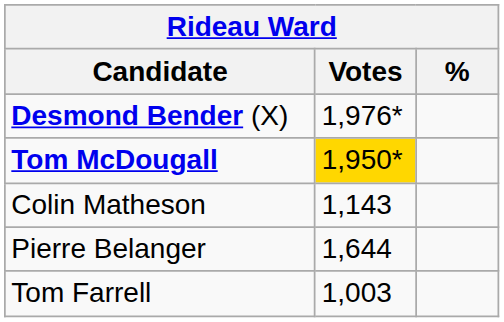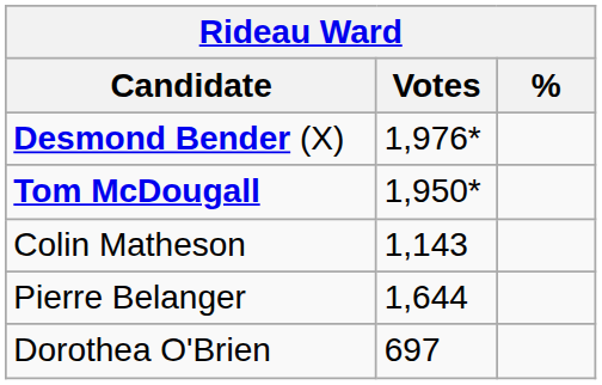 <table class="wikitable">
 <tr>
 <th colspan="3"><a href='#'>Rideau Ward</a></th>
 </tr>
 <tr>
 <th style="width: 170px">Candidate</th>
 <th style="width: 50px">Votes</th>
 <th style="width: 40px">%</th>
 </tr>
 <tr>
 <td><strong><a href='#'>Desmond Bender</a></strong> (X)</td>
 <td>1,976*</td>
 <td></td>
 </tr>
 <tr>
 <td><strong><a href='#'>Tom McDougall</a></strong></td>
-<td style="background: gold;">1,950*</td>
+<td>1,950*</td>
 <td></td>
 </tr>
 <tr>
 <td>Colin Matheson</td>
 <td>1,143</td>
 <td></td>
 </tr>
 <tr>
 <td>Pierre Belanger</td>
 <td>1,644</td>
 <td></td>
 </tr>
 <tr>
-<td>Tom Farrell</td>
-<td>1,003</td>
+<td>Dorothea O'Brien</td>
+<td>697</td>
 <td></td>
 </tr>
 </table>
